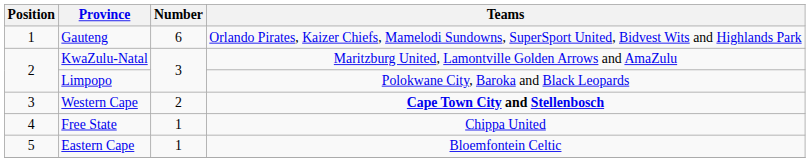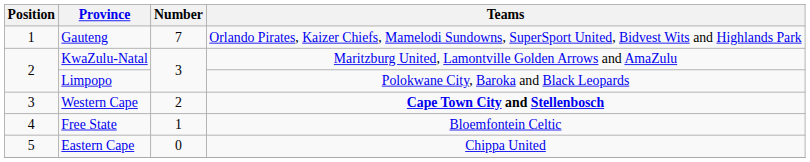 <table class="wikitable">
 <tr>
 <th>Position</th>
 <th><a href='#'>Province</a></th>
 <th>Number</th>
 <th>Teams</th>
 </tr>
 <tr>
 <td align=center>1</td>
 <td><a href='#'>Gauteng</a></td>
-<td align=center>6</td>
+<td align=center>7</td>
 <td align=center><a href='#'>Orlando Pirates</a>, <a href='#'>Kaizer Chiefs</a>, <a href='#'>Mamelodi Sundowns</a>, <a href='#'>SuperSport United</a>, <a href='#'>Bidvest Wits</a> and <a href='#'>Highlands Park</a></td>
 </tr>
 <tr>
 <td rowspan=2 align=center>2</td>
 <td><a href='#'>KwaZulu-Natal</a></td>
 <td rowspan=2 align=center>3</td>
 <td align=center><a href='#'>Maritzburg United</a>, <a href='#'>Lamontville Golden Arrows</a> and <a href='#'>AmaZulu</a></td>
 </tr>
 <tr>
 <td><a href='#'>Limpopo</a></td>
 <td rowspan=1 align=center><a href='#'>Polokwane City</a>, <a href='#'>Baroka</a> and <a href='#'>Black Leopards</a></td>
 </tr>
 <tr>
 <td rowspan=1 align=center>3</td>
 <td><a href='#'>Western Cape</a></td>
 <td rowspan=1 align=center>2</td>
 <td align=center><strong><a href='#'>Cape Town City</a> and <a href='#'>Stellenbosch</a></strong></td>
 </tr>
 <tr>
 <td rowspan=1 align=center>4</td>
 <td><a href='#'>Free State</a></td>
 <td rowspan=1 align=center>1</td>
-<td align=center><a href='#'>Chippa United</a></td>
+<td align=center><a href='#'>Bloemfontein Celtic</a></td>
 </tr>
 <tr>
 <td align=center>5</td>
 <td><a href='#'>Eastern Cape</a></td>
-<td align=center>1</td>
-<td align=center><a href='#'>Bloemfontein Celtic</a></td>
+<td align=center>0</td>
+<td align=center><a href='#'>Chippa United</a></td>
 </tr>
 <tr>
 </tr>
 </table>
